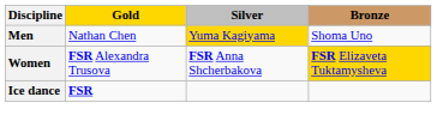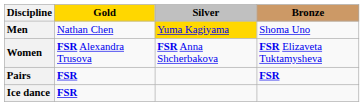 <table class="wikitable unsortable" style="text-align:left; width:85%">
 <tr>
 <th scope="col" style="text-align:center; width:10%">Discipline</th>
 <th scope="col" style="text-align:center; width:30%; background:gold">Gold</th>
 <th scope="col" style="text-align:center; width:30%; background:silver">Silver</th>
 <th scope="col" style="text-align:center; width:30%; background:#c96">Bronze</th>
 </tr>
 <tr>
 <th scope="row" style="text-align:left">Men</th>
 <td> <a href='#'>Nathan Chen</a></td>
 <td style="background: gold;"> <a href='#'>Yuma Kagiyama</a></td>
 <td> <a href='#'>Shoma Uno</a></td>
 </tr>
 <tr>
 <th scope="row" style="text-align:left">Women</th>
 <td><strong><a href='#'>FSR</a></strong> <a href='#'>Alexandra Trusova</a></td>
 <td><strong><a href='#'>FSR</a></strong> <a href='#'>Anna Shcherbakova</a></td>
-<td style="background: gold;"><strong><a href='#'>FSR</a></strong> <a href='#'>Elizaveta Tuktamysheva</a></td>
+<td><strong><a href='#'>FSR</a></strong> <a href='#'>Elizaveta Tuktamysheva</a></td>
+</tr>
+<tr>
+<th scope="row" style="text-align:left">Pairs</th>
+<td><strong><a href='#'>FSR</a></strong> </td>
+<td> </td>
+<td><strong><a href='#'>FSR</a></strong> </td>
 </tr>
 <tr>
 <th scope="row" style="text-align:left">Ice dance</th>
 <td><strong><a href='#'>FSR</a></strong> </td>
 <td> </td>
 <td> </td>
 </tr>
 </table>
